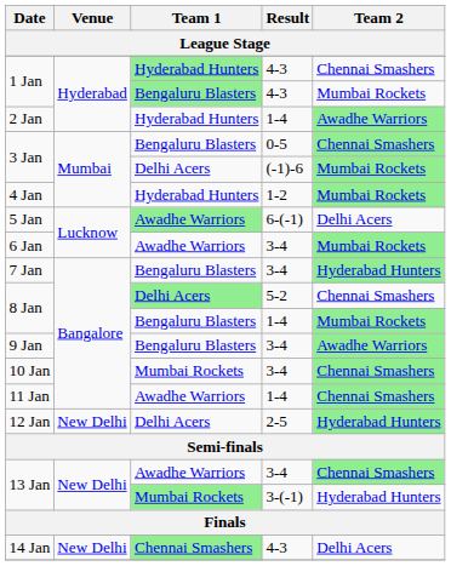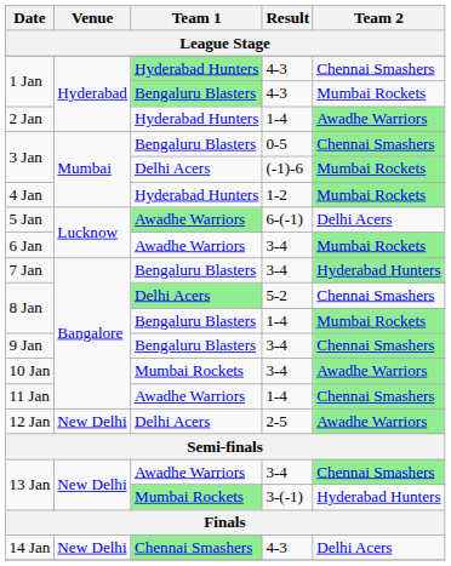 <table class="wikitable">
 <tr>
 <th>Date</th>
 <th>Venue</th>
 <th>Team 1</th>
 <th>Result</th>
 <th>Team 2</th>
 </tr>
 <tr>
 <th colspan="5" style="text-align:center;">League Stage</th>
 </tr>
 <tr>
 </tr>
 <tr>
 <td rowspan="2">1 Jan</td>
 <td rowspan="3"><a href='#'>Hyderabad</a></td>
 <td style="background:lightgreen;"><a href='#'>Hyderabad Hunters</a></td>
 <td>4-3</td>
 <td><a href='#'>Chennai Smashers</a></td>
 </tr>
 <tr>
 <td style="background:lightgreen;"><a href='#'>Bengaluru Blasters</a></td>
 <td>4-3</td>
 <td><a href='#'>Mumbai Rockets</a></td>
 </tr>
 <tr>
 <td rowspan="1">2 Jan</td>
 <td><a href='#'>Hyderabad Hunters</a></td>
 <td>1-4</td>
 <td style="background:lightgreen;"><a href='#'>Awadhe Warriors</a></td>
 </tr>
 <tr>
 <td rowspan="2">3 Jan</td>
 <td rowspan="3"><a href='#'>Mumbai</a></td>
 <td><a href='#'>Bengaluru Blasters</a></td>
 <td>0-5</td>
 <td style="background:lightgreen;"><a href='#'>Chennai Smashers</a></td>
 </tr>
 <tr>
 <td><a href='#'>Delhi Acers</a></td>
 <td>(-1)-6</td>
 <td style="background:lightgreen;"><a href='#'>Mumbai Rockets</a></td>
 </tr>
 <tr>
 <td>4 Jan</td>
 <td><a href='#'>Hyderabad Hunters</a></td>
 <td>1-2</td>
 <td style="background:lightgreen;"><a href='#'>Mumbai Rockets</a></td>
 </tr>
 <tr>
 <td>5 Jan</td>
 <td rowspan="2"><a href='#'>Lucknow</a></td>
 <td style="background:lightgreen;"><a href='#'>Awadhe Warriors</a></td>
 <td>6-(-1)</td>
 <td><a href='#'>Delhi Acers</a></td>
 </tr>
 <tr>
 <td>6 Jan</td>
 <td><a href='#'>Awadhe Warriors</a></td>
 <td>3-4</td>
 <td style="background:lightgreen;"><a href='#'>Mumbai Rockets</a></td>
 </tr>
 <tr>
 <td>7 Jan</td>
 <td rowspan="6"><a href='#'>Bangalore</a></td>
 <td><a href='#'>Bengaluru Blasters</a></td>
 <td>3-4</td>
 <td style="background:lightgreen;"><a href='#'>Hyderabad Hunters</a></td>
 </tr>
 <tr>
 <td rowspan="2">8 Jan</td>
 <td style="background:lightgreen;"><a href='#'>Delhi Acers</a></td>
 <td>5-2</td>
 <td><a href='#'>Chennai Smashers</a></td>
 </tr>
 <tr>
 <td><a href='#'>Bengaluru Blasters</a></td>
 <td>1-4</td>
 <td style="background:lightgreen;"><a href='#'>Mumbai Rockets</a></td>
 </tr>
 <tr>
 <td>9 Jan</td>
 <td><a href='#'>Bengaluru Blasters</a></td>
 <td>3-4</td>
-<td style="background:lightgreen;"><a href='#'>Awadhe Warriors</a></td>
+<td style="background:lightgreen;"><a href='#'>Chennai Smashers</a></td>
 </tr>
 <tr>
 <td>10 Jan</td>
 <td><a href='#'>Mumbai Rockets</a></td>
 <td>3-4</td>
-<td style="background:lightgreen;"><a href='#'>Chennai Smashers</a></td>
+<td style="background:lightgreen;"><a href='#'>Awadhe Warriors</a></td>
 </tr>
 <tr>
 <td>11 Jan</td>
 <td><a href='#'>Awadhe Warriors</a></td>
 <td>1-4</td>
 <td style="background:lightgreen;"><a href='#'>Chennai Smashers</a></td>
 </tr>
 <tr>
 <td>12 Jan</td>
 <td><a href='#'>New Delhi</a></td>
 <td><a href='#'>Delhi Acers</a></td>
 <td>2-5</td>
-<td style="background:lightgreen;"><a href='#'>Hyderabad Hunters</a></td>
+<td style="background:lightgreen;"><a href='#'>Awadhe Warriors</a></td>
 </tr>
 <tr>
 <th colspan="5" style="text-align:center;">Semi-finals</th>
 </tr>
 <tr>
 <td rowspan="2">13 Jan</td>
 <td rowspan="2"><a href='#'>New Delhi</a></td>
 <td><a href='#'>Awadhe Warriors</a></td>
 <td>3-4</td>
 <td style="background:lightgreen;"><a href='#'>Chennai Smashers</a></td>
 </tr>
 <tr>
 <td style="background:lightgreen;"><a href='#'>Mumbai Rockets</a></td>
 <td>3-(-1)</td>
 <td><a href='#'>Hyderabad Hunters</a></td>
 </tr>
 <tr>
 <th colspan="5" style="text-align:center;">Finals</th>
 </tr>
 <tr>
 <td>14 Jan</td>
 <td><a href='#'>New Delhi</a></td>
 <td style="background:lightgreen;"><a href='#'>Chennai Smashers</a></td>
 <td>4-3</td>
 <td><a href='#'>Delhi Acers</a></td>
 </tr>
 <tr>
 </tr>
 </table>
